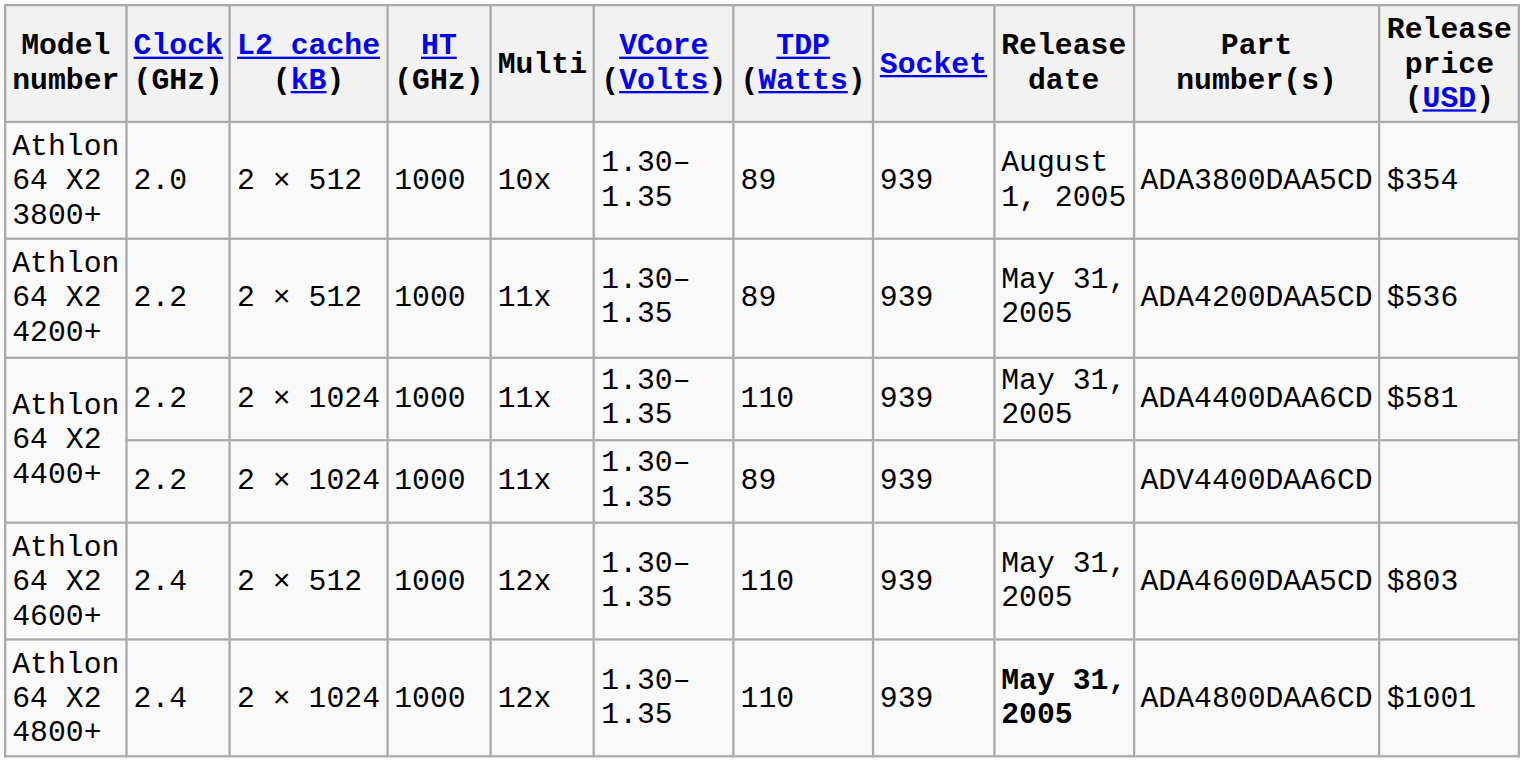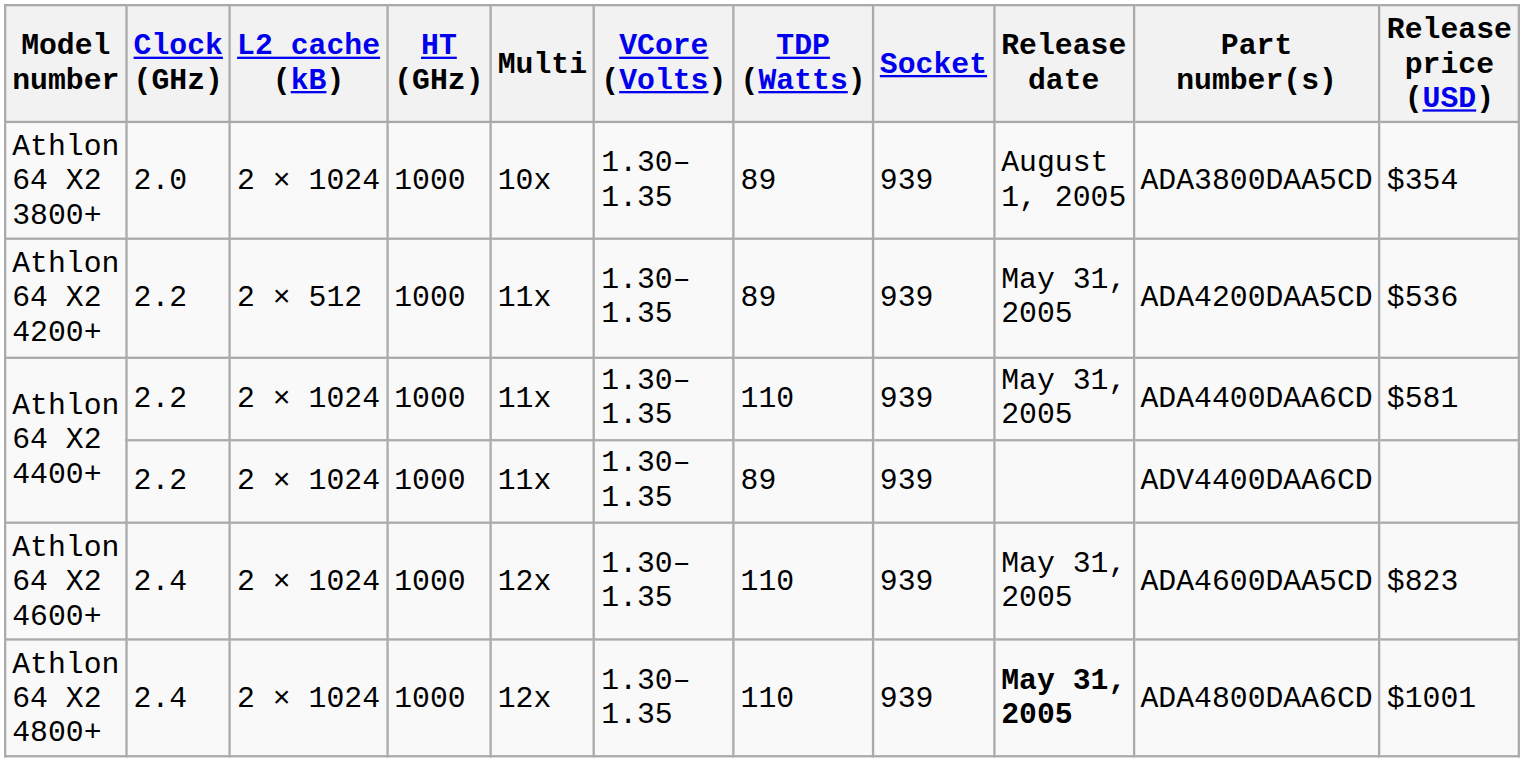 <table class="wikitable">
 <tr>
 <th>Model number</th>
 <th><a href='#'>Clock</a><br>(GHz)</th>
 <th><a href='#'>L2 cache</a><br>(<a href='#'>kB</a>)</th>
 <th><a href='#'>HT</a><br>(GHz)</th>
 <th>Multi</th>
 <th><a href='#'>VCore</a><br>(<a href='#'>Volts</a>)</th>
 <th><a href='#'>TDP</a><br>(<a href='#'>Watts</a>)</th>
 <th><a href='#'>Socket</a></th>
 <th>Release date</th>
 <th>Part number(s)</th>
 <th>Release<br>price<br>(<a href='#'>USD</a>)</th>
 </tr>
 <tr>
 <td>Athlon 64 X2 3800+</td>
 <td>2.0</td>
-<td>2 × 512</td>
+<td>2 × 1024</td>
 <td>1000</td>
 <td>10x</td>
 <td>1.30–1.35</td>
 <td>89</td>
 <td>939</td>
 <td>August 1, 2005</td>
 <td>ADA3800DAA5CD</td>
 <td>$354</td>
 </tr>
 <tr>
 <td>Athlon 64 X2 4200+</td>
 <td>2.2</td>
 <td>2 × 512</td>
 <td>1000</td>
 <td>11x</td>
 <td>1.30–1.35</td>
 <td>89</td>
 <td>939</td>
 <td>May 31, 2005</td>
 <td>ADA4200DAA5CD</td>
 <td>$536</td>
 </tr>
 <tr>
 <td rowspan="2">Athlon 64 X2 4400+</td>
 <td>2.2</td>
 <td>2 × 1024</td>
 <td>1000</td>
 <td>11x</td>
 <td>1.30–1.35</td>
 <td>110</td>
 <td>939</td>
 <td>May 31, 2005</td>
 <td>ADA4400DAA6CD</td>
 <td>$581</td>
 </tr>
 <tr>
 <td>2.2</td>
 <td>2 × 1024</td>
 <td>1000</td>
 <td>11x</td>
 <td>1.30–1.35</td>
 <td>89</td>
 <td>939</td>
 <td></td>
 <td>ADV4400DAA6CD</td>
 <td></td>
 </tr>
 <tr>
 <td>Athlon 64 X2 4600+</td>
 <td>2.4</td>
-<td>2 × 512</td>
+<td>2 × 1024</td>
 <td>1000</td>
 <td>12x</td>
 <td>1.30–1.35</td>
 <td>110</td>
 <td>939</td>
 <td>May 31, 2005</td>
 <td>ADA4600DAA5CD</td>
-<td>$803</td>
+<td>$823</td>
 </tr>
 <tr>
 <td>Athlon 64 X2 4800+</td>
 <td>2.4</td>
 <td>2 × 1024</td>
 <td>1000</td>
 <td>12x</td>
 <td>1.30–1.35</td>
 <td>110</td>
 <td>939</td>
 <td><strong>May 31, 2005</strong></td>
 <td>ADA4800DAA6CD</td>
 <td>$1001</td>
 </tr>
 </table>
